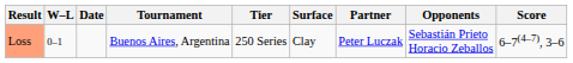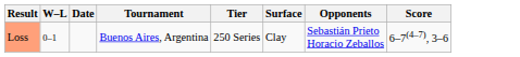 <table class="sortable wikitable">
 <tr>
 <th>Result</th>
 <th class="unsortable">W–L</th>
 <th>Date</th>
 <th>Tournament</th>
 <th>Tier</th>
 <th>Surface</th>
-<th>Partner</th>
 <th>Opponents</th>
 <th class="unsortable">Score</th>
 </tr>
 <tr>
 <td bgcolor=FFA07A>Loss</td>
 <td><small>0–1</small></td>
 <td><a href='#'></a></td>
 <td><a href='#'>Buenos Aires</a>, Argentina</td>
 <td>250 Series</td>
 <td>Clay</td>
-<td> <a href='#'>Peter Luczak</a></td>
 <td> <a href='#'>Sebastián Prieto</a><br> <a href='#'>Horacio Zeballos</a></td>
 <td>6–7<sup>(4–7)</sup>, 3–6</td>
 </tr>
 </table>
